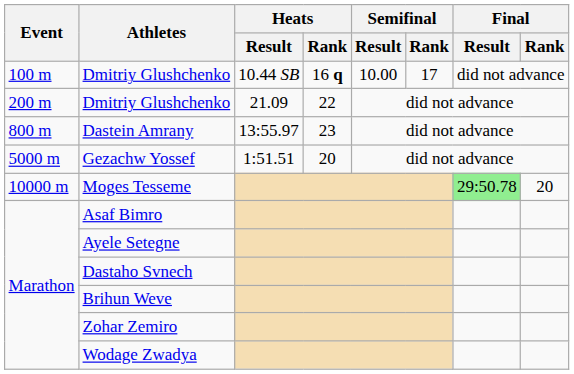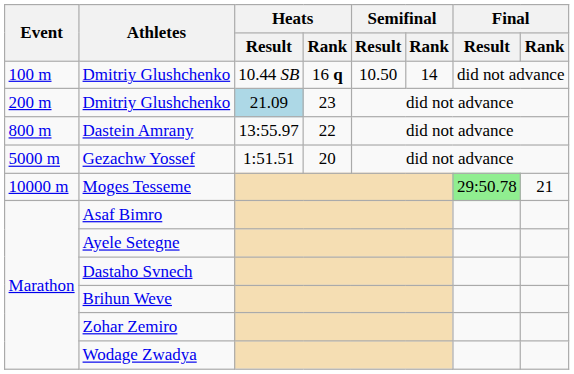 <table class="wikitable" border="1" style="font-size:90%">
 <tr>
 <th rowspan="2">Event</th>
 <th rowspan="2">Athletes</th>
 <th colspan="2">Heats</th>
 <th colspan="2">Semifinal</th>
 <th colspan="2">Final</th>
 </tr>
 <tr>
 <th>Result</th>
 <th>Rank</th>
 <th>Result</th>
 <th>Rank</th>
 <th>Result</th>
 <th>Rank</th>
 </tr>
 <tr>
 <td rowspan="1"><a href='#'>100 m</a></td>
 <td><a href='#'>Dmitriy Glushchenko</a></td>
 <td align=center>10.44 <em>SB</em></td>
 <td align=center>16 <strong>q</strong></td>
-<td align=center>10.00</td>
-<td align=center>17</td>
+<td align=center>10.50</td>
+<td align=center>14</td>
 <td align=center colspan=2>did not advance</td>
 </tr>
 <tr>
 <td rowspan="1"><a href='#'>200 m</a></td>
 <td><a href='#'>Dmitriy Glushchenko</a></td>
-<td align=center>21.09</td>
-<td align=center>22</td>
+<td align=center style="background: lightblue;">21.09</td>
+<td align=center>23</td>
 <td align=center colspan=4>did not advance</td>
 </tr>
 <tr>
 <td rowspan="1"><a href='#'>800 m</a></td>
 <td><a href='#'>Dastein Amrany</a></td>
 <td align=center>13:55.97</td>
-<td align=center>23</td>
+<td align=center>22</td>
 <td align=center colspan=4>did not advance</td>
 </tr>
 <tr>
 <td rowspan="1"><a href='#'>5000 m</a></td>
 <td><a href='#'>Gezachw Yossef</a></td>
 <td align=center>1:51.51</td>
 <td align=center>20</td>
 <td align=center colspan=4>did not advance</td>
 </tr>
 <tr>
 <td rowspan="1"><a href='#'>10000 m</a></td>
 <td><a href='#'>Moges Tesseme</a></td>
 <td colspan="4" bgcolor="wheat"></td>
 <td align=center style="background: lightgreen;">29:50.78</td>
-<td align="center">20</td>
+<td align="center">21</td>
 </tr>
 <tr>
 <td rowspan="6"><a href='#'>Marathon</a></td>
 <td><a href='#'>Asaf Bimro</a></td>
 <td colspan="4" bgcolor="wheat"></td>
 <td align=center></td>
 <td align=center></td>
 </tr>
 <tr>
 <td><a href='#'>Ayele Setegne</a></td>
 <td colspan="4" bgcolor="wheat"></td>
 <td align=center></td>
 <td align=center></td>
 </tr>
 <tr>
 <td><a href='#'>Dastaho Svnech</a></td>
 <td colspan="4" bgcolor="wheat"></td>
 <td align=center></td>
 <td align=center></td>
 </tr>
 <tr>
 <td><a href='#'>Brihun Weve</a></td>
 <td colspan="4" bgcolor="wheat"></td>
 <td align=center></td>
 <td align=center></td>
 </tr>
 <tr>
 <td><a href='#'>Zohar Zemiro</a></td>
 <td colspan="4" bgcolor="wheat"></td>
 <td align=center></td>
 <td align=center></td>
 </tr>
 <tr>
 <td><a href='#'>Wodage Zwadya</a></td>
 <td colspan="4" bgcolor="wheat"></td>
 <td align=center></td>
 <td align=center></td>
 </tr>
 </table>
